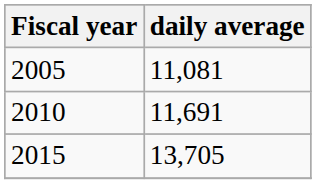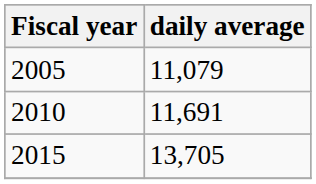 <table class="wikitable">
 <tr>
 <th>Fiscal year</th>
 <th>daily average</th>
 </tr>
 <tr>
 <td>2005</td>
-<td>11,081</td>
+<td>11,079</td>
 </tr>
 <tr>
 <td>2010</td>
 <td>11,691</td>
 </tr>
 <tr>
 <td>2015</td>
 <td>13,705</td>
 </tr>
 <tr>
 </tr>
 </table>
